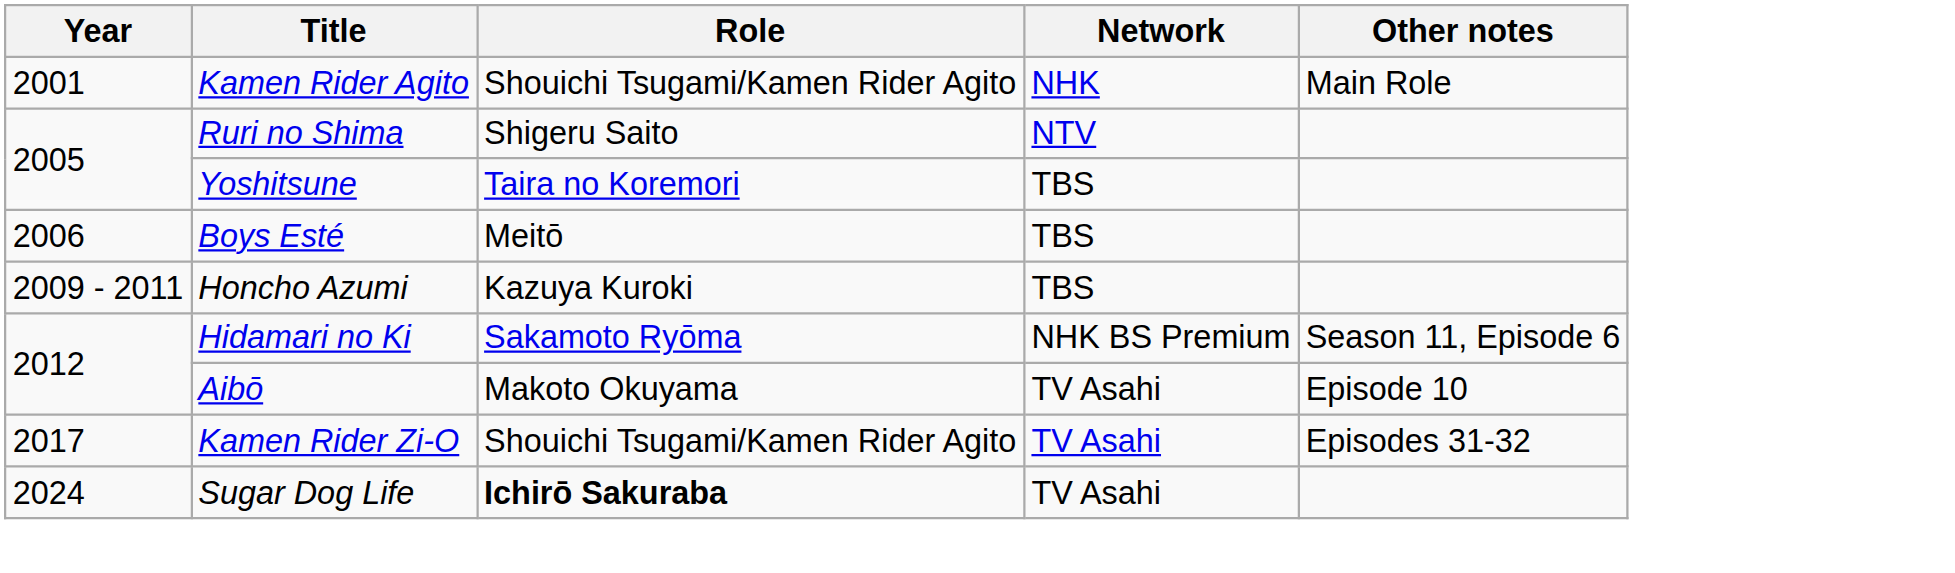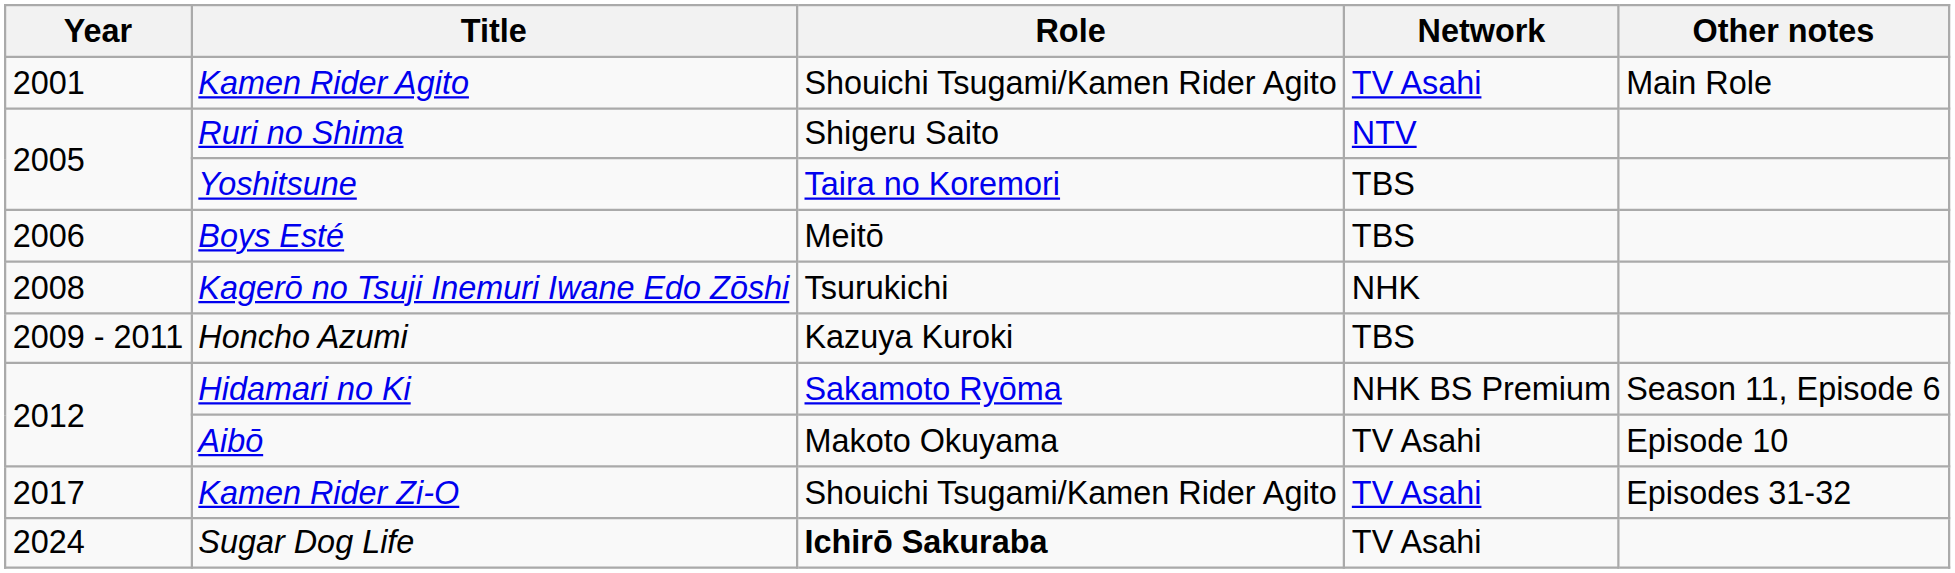 <table class="wikitable" style="font-size: 90%;">
 <tr>
 <th>Year</th>
 <th>Title</th>
 <th>Role</th>
 <th>Network</th>
 <th>Other notes</th>
 </tr>
 <tr>
 <td>2001</td>
 <td><em><a href='#'>Kamen Rider Agito</a></em></td>
 <td>Shouichi Tsugami/Kamen Rider Agito</td>
-<td><a href='#'>NHK</a></td>
+<td><a href='#'>TV Asahi</a></td>
 <td>Main Role</td>
 </tr>
 <tr>
 <td rowspan="2">2005</td>
 <td><em><a href='#'>Ruri no Shima</a></em></td>
 <td>Shigeru Saito</td>
 <td><a href='#'>NTV</a></td>
 <td></td>
 </tr>
 <tr>
 <td><em><a href='#'>Yoshitsune</a></em></td>
 <td><a href='#'>Taira no Koremori</a></td>
 <td>TBS</td>
 <td></td>
 </tr>
 <tr>
 <td>2006</td>
 <td><em><a href='#'>Boys Esté</a></em></td>
 <td>Meitō</td>
 <td>TBS</td>
+<td></td>
+</tr>
+<tr>
+<td>2008</td>
+<td><em><a href='#'>Kagerō no Tsuji Inemuri Iwane Edo Zōshi</a></em></td>
+<td>Tsurukichi</td>
+<td>NHK</td>
 <td></td>
 </tr>
 <tr>
 <td>2009 - 2011</td>
 <td><em>Honcho Azumi</em></td>
 <td>Kazuya Kuroki</td>
 <td>TBS</td>
 <td></td>
 </tr>
 <tr>
 <td rowspan="2">2012</td>
 <td><em><a href='#'>Hidamari no Ki</a></em></td>
 <td><a href='#'>Sakamoto Ryōma</a></td>
 <td>NHK BS Premium</td>
 <td>Season 11, Episode 6</td>
 </tr>
 <tr>
 <td><em><a href='#'>Aibō</a></em></td>
 <td>Makoto Okuyama</td>
 <td>TV Asahi</td>
 <td>Episode 10</td>
 </tr>
 <tr>
 <td>2017</td>
 <td><em><a href='#'>Kamen Rider Zi-O</a></em></td>
 <td>Shouichi Tsugami/Kamen Rider Agito</td>
 <td><a href='#'>TV Asahi</a></td>
 <td>Episodes 31-32</td>
 </tr>
 <tr>
 <td>2024</td>
 <td><em>Sugar Dog Life</em></td>
 <td><strong>Ichirō Sakuraba</strong></td>
 <td>TV Asahi</td>
 <td></td>
 </tr>
 </table>
